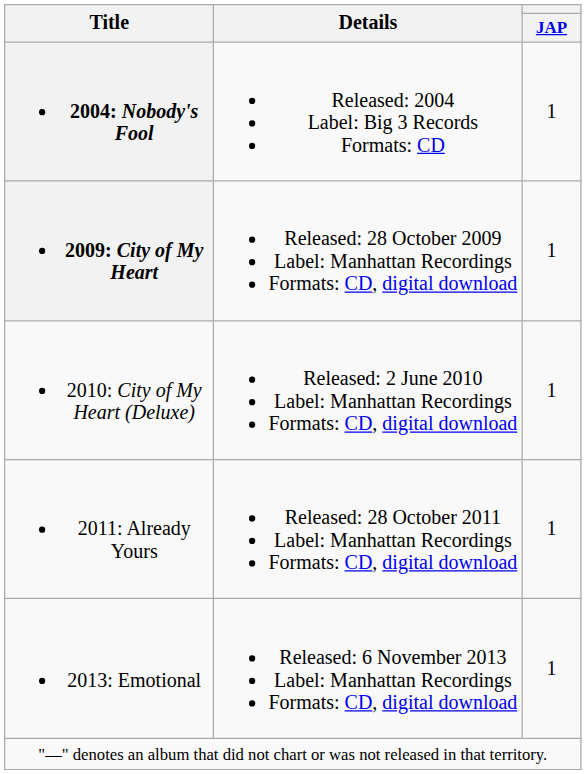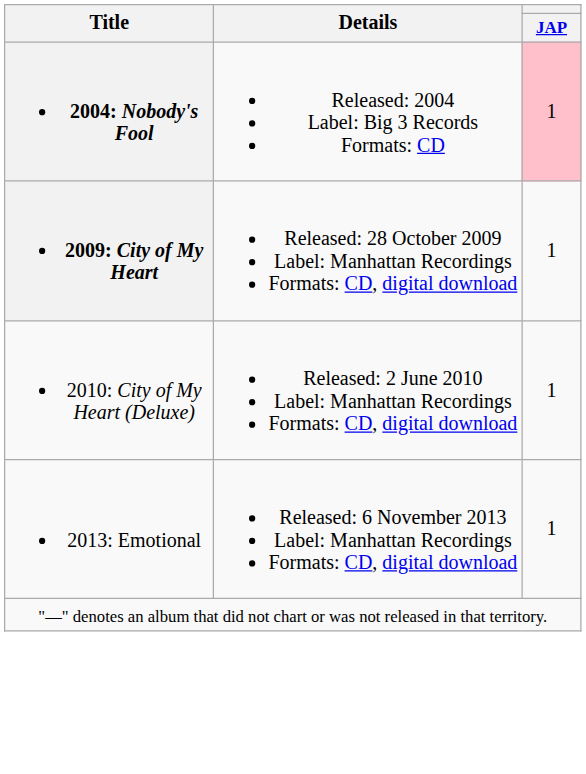 <table class="wikitable plainrowheaders" style="text-align:center;">
 <tr>
 <th scope="col" rowspan="2" style="width:10em;">Title</th>
 <th scope="col" rowspan="2">Details</th>
 <th scope="col"></th>
 </tr>
 <tr>
 <th scope="col" style="width:3em;font-size:85%;"><a href='#'>JAP</a></th>
 </tr>
 <tr>
 <th scope="row"><br><ul><li>2004: <em>Nobody's Fool</em></li></ul></th>
 <td><br><ul><li>Released: 2004</li><li>Label: Big 3 Records</li><li>Formats: <a href='#'>CD</a></li></ul></td>
-<td>1</td>
+<td style="background: pink;">1</td>
 </tr>
 <tr>
 <th scope="row"><br><ul><li>2009: <em>City of My Heart</em></li></ul></th>
 <td><br><ul><li>Released: 28 October 2009</li><li>Label: Manhattan Recordings</li><li>Formats: <a href='#'>CD</a>, <a href='#'>digital download</a></li></ul></td>
 <td>1</td>
 </tr>
 <tr>
 <td><br><ul><li>2010: <em>City of My Heart (Deluxe)</em></li></ul></td>
 <td><br><ul><li>Released: 2 June 2010</li><li>Label: Manhattan Recordings</li><li>Formats: <a href='#'>CD</a>, <a href='#'>digital download</a></li></ul></td>
 <td>1</td>
 </tr>
 <tr>
-<td><br><ul><li>2011: Already Yours</li></ul></td>
-<td><br><ul><li>Released: 28 October 2011</li><li>Label: Manhattan Recordings</li><li>Formats: <a href='#'>CD</a>, <a href='#'>digital download</a></li></ul></td>
-<td>1</td>
-</tr>
-<tr>
 <td><br><ul><li>2013: Emotional</li></ul></td>
 <td><br><ul><li>Released: 6 November 2013</li><li>Label: Manhattan Recordings</li><li>Formats: <a href='#'>CD</a>, <a href='#'>digital download</a></li></ul></td>
 <td>1</td>
 </tr>
 <tr>
 <td colspan="3"><small>"—" denotes an album that did not chart or was not released in that territory.</small></td>
 </tr>
 </table>
